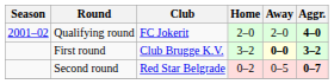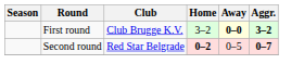 <table class="wikitable">
 <tr>
 <th>Season</th>
 <th>Round</th>
 <th>Club</th>
 <th>Home</th>
 <th>Away</th>
 <th>Aggr.</th>
-</tr>
-<tr>
-<td><a href='#'>2001–02</a></td>
-<td>Qualifying round</td>
-<td> <a href='#'>FC Jokerit</a></td>
-<td style="text-align:center; background:#dfd;">2–0</td>
-<td style="text-align:center; background:#dfd;">2–0</td>
-<td style="text-align:center; background:#dfd;"><strong>4–0</strong></td>
 </tr>
 <tr>
 <td></td>
 <td>First round</td>
 <td> <a href='#'>Club Brugge K.V.</a></td>
 <td style="text-align:center; background:#dfd;">3–2</td>
 <td style="text-align:center; background:#ffd;"><strong>0–0</strong></td>
 <td style="text-align:center; background:#dfd;"><strong>3–2</strong></td>
 </tr>
 <tr>
 <td></td>
 <td>Second round</td>
 <td> <a href='#'>Red Star Belgrade</a></td>
-<td style="text-align:center; background:#fdd;">0–2</td>
+<td style="text-align:center; background:#fdd;"><strong>0–2</strong></td>
 <td style="text-align:center; background:#fdd;">0–5</td>
 <td style="text-align:center; background:#fdd;"><strong>0–7</strong></td>
 </tr>
 <tr>
 </tr>
 </table>
